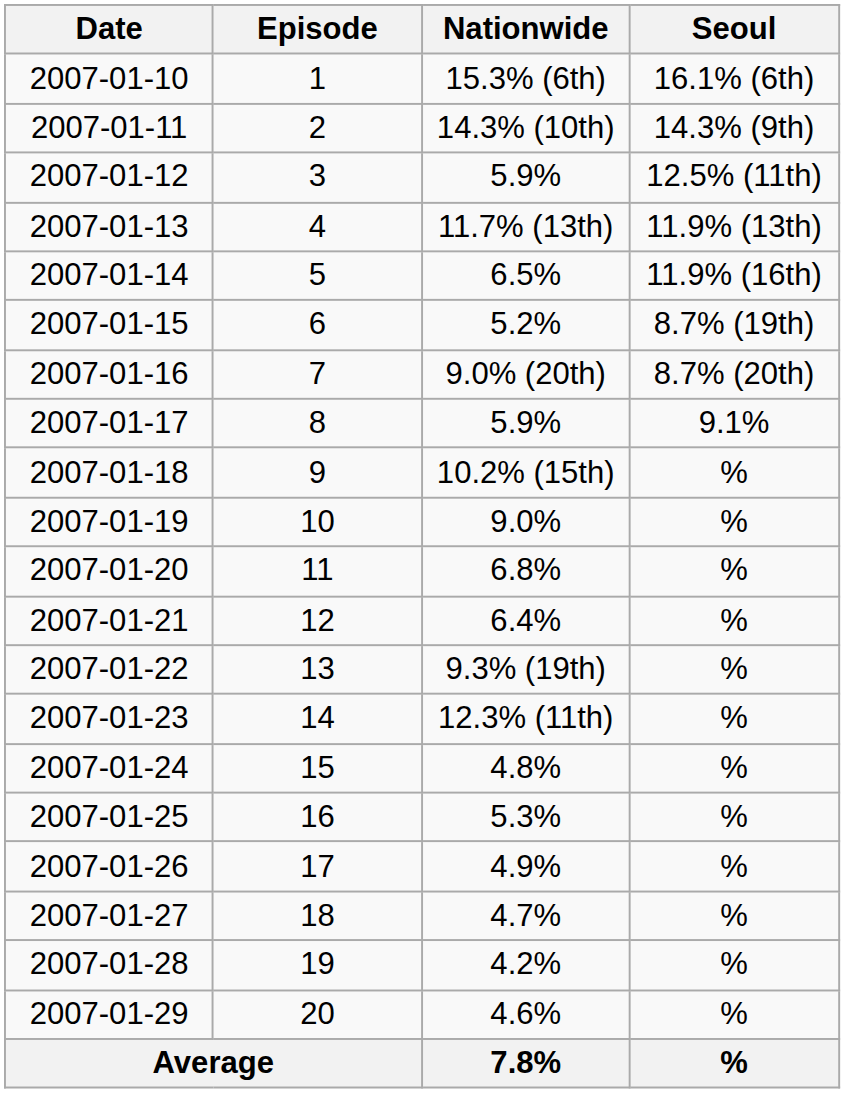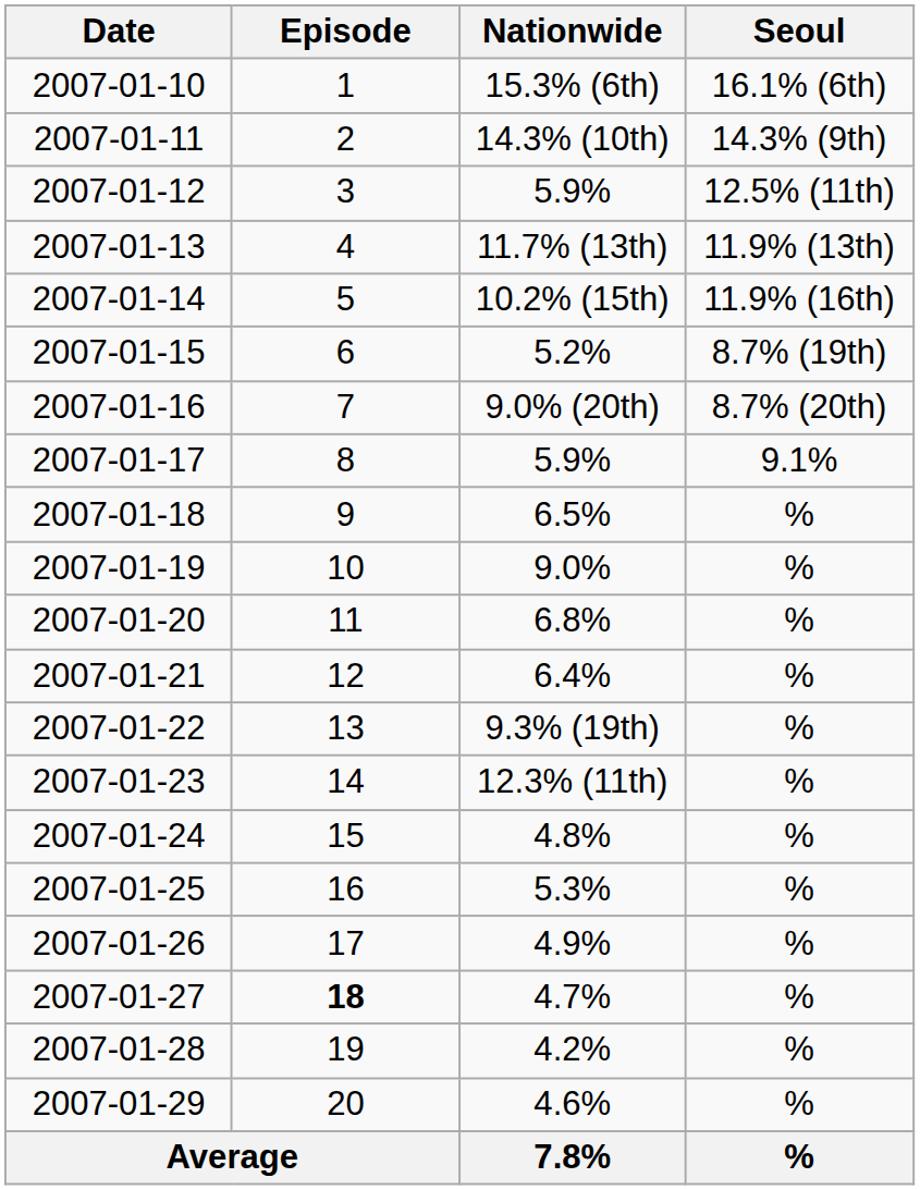 <table class="wikitable">
 <tr>
 <th width=100>Date</th>
 <th width=100>Episode</th>
 <th width=100>Nationwide</th>
 <th width=100>Seoul</th>
 </tr>
 <tr align=center>
 <td>2007-01-10</td>
 <td>1</td>
 <td>15.3% (6th)</td>
 <td>16.1% (6th)</td>
 </tr>
 <tr align=center>
 <td>2007-01-11</td>
 <td>2</td>
 <td>14.3% (10th)</td>
 <td>14.3% (9th)</td>
 </tr>
 <tr align=center>
 <td>2007-01-12</td>
 <td>3</td>
 <td>5.9%</td>
 <td>12.5% (11th)</td>
 </tr>
 <tr align=center>
 <td>2007-01-13</td>
 <td>4</td>
 <td>11.7% (13th)</td>
 <td>11.9% (13th)</td>
 </tr>
 <tr align=center>
 <td>2007-01-14</td>
 <td>5</td>
-<td>6.5%</td>
+<td>10.2% (15th)</td>
 <td>11.9% (16th)</td>
 </tr>
 <tr align=center>
 <td>2007-01-15</td>
 <td>6</td>
 <td>5.2%</td>
 <td>8.7% (19th)</td>
 </tr>
 <tr align=center>
 <td>2007-01-16</td>
 <td>7</td>
 <td>9.0% (20th)</td>
 <td>8.7% (20th)</td>
 </tr>
 <tr align=center>
 <td>2007-01-17</td>
 <td>8</td>
 <td>5.9%</td>
 <td>9.1%</td>
 </tr>
 <tr align=center>
 <td>2007-01-18</td>
 <td>9</td>
-<td>10.2% (15th)</td>
+<td>6.5%</td>
 <td>%</td>
 </tr>
 <tr align=center>
 <td>2007-01-19</td>
 <td>10</td>
 <td>9.0%</td>
 <td>%</td>
 </tr>
 <tr align=center>
 <td>2007-01-20</td>
 <td>11</td>
 <td>6.8%</td>
 <td>%</td>
 </tr>
 <tr align=center>
 <td>2007-01-21</td>
 <td>12</td>
 <td>6.4%</td>
 <td>%</td>
 </tr>
 <tr align=center>
 <td>2007-01-22</td>
 <td>13</td>
 <td>9.3% (19th)</td>
 <td>%</td>
 </tr>
 <tr align=center>
 <td>2007-01-23</td>
 <td>14</td>
 <td>12.3% (11th)</td>
 <td>%</td>
 </tr>
 <tr align=center>
 <td>2007-01-24</td>
 <td>15</td>
 <td>4.8%</td>
 <td>%</td>
 </tr>
 <tr align=center>
 <td>2007-01-25</td>
 <td>16</td>
 <td>5.3%</td>
 <td>%</td>
 </tr>
 <tr align=center>
 <td>2007-01-26</td>
 <td>17</td>
 <td>4.9%</td>
 <td>%</td>
 </tr>
 <tr align=center>
 <td>2007-01-27</td>
-<td>18</td>
+<td><strong>18</strong></td>
 <td>4.7%</td>
 <td>%</td>
 </tr>
 <tr align=center>
 <td>2007-01-28</td>
 <td>19</td>
 <td>4.2%</td>
 <td>%</td>
 </tr>
 <tr align=center>
 <td>2007-01-29</td>
 <td>20</td>
 <td>4.6%</td>
 <td>%</td>
 </tr>
 <tr align="center">
 <th colspan=2>Average</th>
 <th>7.8%</th>
 <th>%</th>
 </tr>
 </table>
